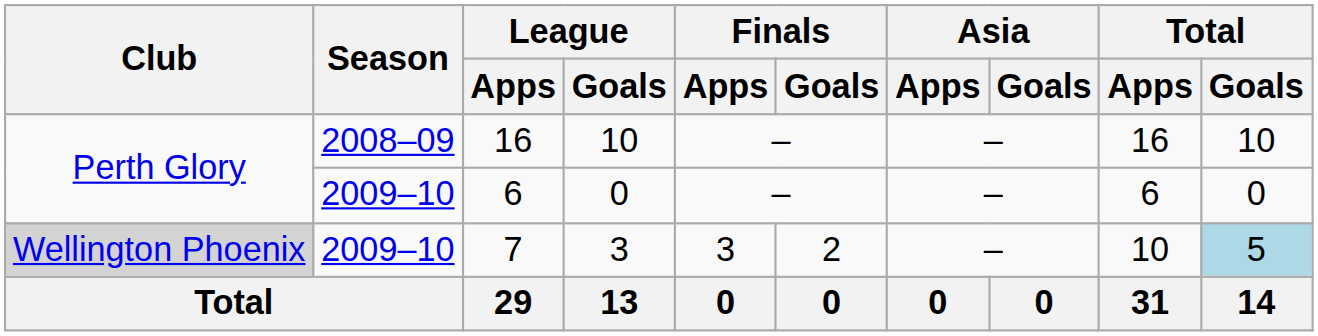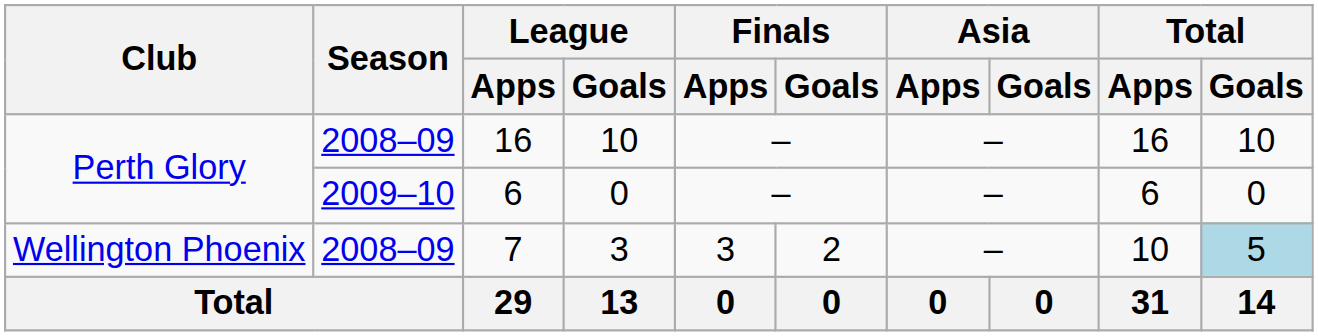 <table class="wikitable" style="text-align:center">
 <tr>
 <th rowspan="2">Club</th>
 <th rowspan="2">Season</th>
 <th colspan="2">League</th>
 <th colspan="2">Finals</th>
 <th colspan="2">Asia</th>
 <th colspan="2">Total</th>
 </tr>
 <tr>
 <th>Apps</th>
 <th>Goals</th>
 <th>Apps</th>
 <th>Goals</th>
 <th>Apps</th>
 <th>Goals</th>
 <th>Apps</th>
 <th>Goals</th>
 </tr>
 <tr>
 <td rowspan="2"><a href='#'>Perth Glory</a></td>
 <td><a href='#'>2008–09</a></td>
 <td>16</td>
 <td>10</td>
 <td colspan="2">–</td>
 <td colspan="2">–</td>
 <td>16</td>
 <td>10</td>
 </tr>
 <tr>
 <td><a href='#'>2009–10</a></td>
 <td>6</td>
 <td>0</td>
 <td colspan="2">–</td>
 <td colspan="2">–</td>
 <td>6</td>
 <td>0</td>
 </tr>
 <tr>
-<td style="background: lightgrey;"><a href='#'>Wellington Phoenix</a></td>
-<td><a href='#'>2009–10</a></td>
+<td><a href='#'>Wellington Phoenix</a></td>
+<td><a href='#'>2008–09</a></td>
 <td>7</td>
 <td>3</td>
 <td>3</td>
 <td>2</td>
 <td colspan="2">–</td>
 <td>10</td>
 <td style="background: lightblue;">5</td>
 </tr>
 <tr>
 <th colspan="2">Total</th>
 <th>29</th>
 <th>13</th>
 <th>0</th>
 <th>0</th>
 <th>0</th>
 <th>0</th>
 <th>31</th>
 <th>14</th>
 </tr>
 </table>
